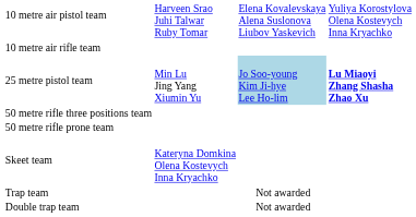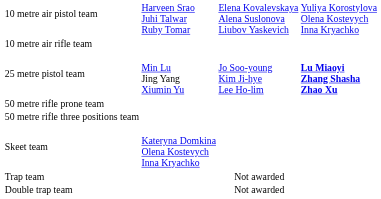 <table>
 <tr>
 <td>10 metre air pistol team</td>
 <td><br><a href='#'>Harveen Srao</a><br><a href='#'>Juhi Talwar</a><br><a href='#'>Ruby Tomar</a></td>
 <td><br><a href='#'>Elena Kovalevskaya</a><br><a href='#'>Alena Suslonova</a><br><a href='#'>Liubov Yaskevich</a></td>
 <td><br><a href='#'>Yuliya Korostylova</a><br><a href='#'>Olena Kostevych</a><br><a href='#'>Inna Kryachko</a></td>
 </tr>
 <tr>
 <td>10 metre air rifle team</td>
 <td></td>
 <td></td>
 <td></td>
 </tr>
 <tr>
 <td>25 metre pistol team</td>
 <td><br><a href='#'>Min Lu</a><br>Jing Yang<br><a href='#'>Xiumin Yu</a></td>
-<td style="background: lightblue;"><br><a href='#'>Jo Soo-young</a><br><a href='#'>Kim Ji-hye</a><br><a href='#'>Lee Ho-lim</a></td>
+<td><br><a href='#'>Jo Soo-young</a><br><a href='#'>Kim Ji-hye</a><br><a href='#'>Lee Ho-lim</a></td>
 <td><strong><br><a href='#'>Lu Miaoyi</a><br><a href='#'>Zhang Shasha</a><br><a href='#'>Zhao Xu</a></strong></td>
 </tr>
 <tr>
-<td>50 metre rifle three positions team</td>
+<td>50 metre rifle prone team</td>
 <td></td>
 <td></td>
 <td></td>
 </tr>
 <tr>
-<td>50 metre rifle prone team</td>
+<td>50 metre rifle three positions team</td>
 <td></td>
 <td></td>
 <td></td>
 </tr>
 <tr>
 <td>Skeet team</td>
 <td><br><a href='#'>Kateryna Domkina</a><br><a href='#'>Olena Kostevych</a><br><a href='#'>Inna Kryachko</a></td>
 <td></td>
 <td></td>
 </tr>
 <tr>
 <td>Trap team</td>
 <td colspan=3 style="text-align:center;">Not awarded</td>
 </tr>
 <tr>
 <td>Double trap team</td>
 <td colspan=3 style="text-align:center;">Not awarded</td>
 </tr>
 </table>
